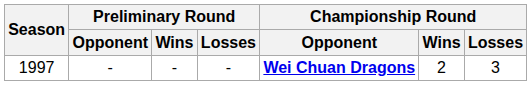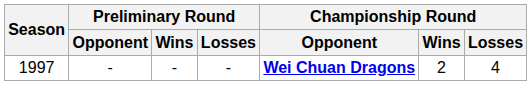 <table class=wikitable style="text-align:center">
 <tr>
 <th rowspan = "2">Season</th>
 <th colspan = "3">Preliminary Round</th>
 <th colspan = "3">Championship Round</th>
 </tr>
 <tr>
 <th>Opponent</th>
 <th>Wins</th>
 <th>Losses</th>
 <th>Opponent</th>
 <th>Wins</th>
 <th>Losses</th>
 </tr>
 <tr bgcolor = white>
 <td>1997</td>
 <td>-</td>
 <td>-</td>
 <td>-</td>
 <td><strong><a href='#'>Wei Chuan Dragons</a></strong></td>
 <td>2</td>
-<td>3</td>
+<td>4</td>
 </tr>
 <tr>
 </tr>
 </table>
